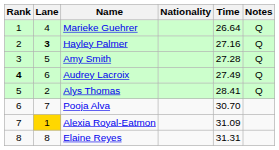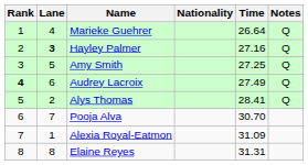 <table class="wikitable sortable" style="text-align:center">
 <tr>
 <th>Rank</th>
 <th>Lane</th>
 <th>Name</th>
 <th>Nationality</th>
 <th>Time</th>
 <th>Notes</th>
 </tr>
 <tr bgcolor=ccffcc>
 <td>1</td>
 <td>4</td>
 <td align=left><a href='#'>Marieke Guehrer</a></td>
 <td align=left></td>
 <td>26.64</td>
 <td>Q</td>
 </tr>
 <tr bgcolor=ccffcc>
 <td>2</td>
 <td><strong>3</strong></td>
 <td align=left><a href='#'>Hayley Palmer</a></td>
 <td align=left></td>
 <td>27.16</td>
 <td>Q</td>
 </tr>
 <tr bgcolor=ccffcc>
 <td>3</td>
 <td>5</td>
 <td align=left><a href='#'>Amy Smith</a></td>
 <td align=left></td>
-<td>27.28</td>
+<td>27.25</td>
 <td>Q</td>
 </tr>
 <tr bgcolor=ccffcc>
 <td><strong>4</strong></td>
 <td>6</td>
 <td align=left><a href='#'>Audrey Lacroix</a></td>
 <td align=left></td>
 <td>27.49</td>
 <td>Q</td>
 </tr>
 <tr bgcolor=ccffcc>
 <td>5</td>
 <td>2</td>
 <td align=left><a href='#'>Alys Thomas</a></td>
 <td align=left></td>
 <td>28.41</td>
 <td>Q</td>
 </tr>
 <tr>
 <td>6</td>
 <td>7</td>
 <td align=left><a href='#'>Pooja Alva</a></td>
 <td align=left></td>
 <td>30.70</td>
 <td></td>
 </tr>
 <tr>
 <td>7</td>
-<td style="background: gold;">1</td>
+<td>1</td>
 <td align=left><a href='#'>Alexia Royal-Eatmon</a></td>
 <td align=left></td>
 <td>31.09</td>
 <td></td>
 </tr>
 <tr>
 <td>8</td>
 <td>8</td>
 <td align=left><a href='#'>Elaine Reyes</a></td>
 <td align=left></td>
 <td>31.31</td>
 <td></td>
 </tr>
 </table>
